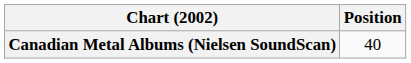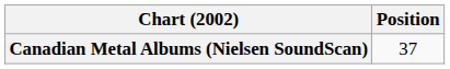 <table class="wikitable plainrowheaders">
 <tr>
 <th>Chart (2002)</th>
 <th>Position</th>
 </tr>
 <tr>
 <th scope="row">Canadian Metal Albums (Nielsen SoundScan)</th>
-<td style="text-align:center;">40</td>
+<td style="text-align:center;">37</td>
 </tr>
 </table>
